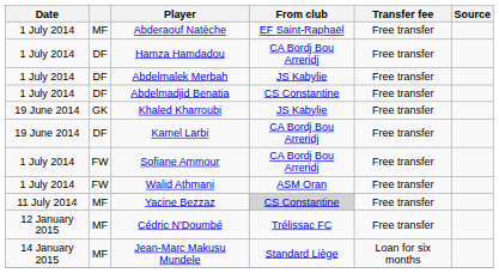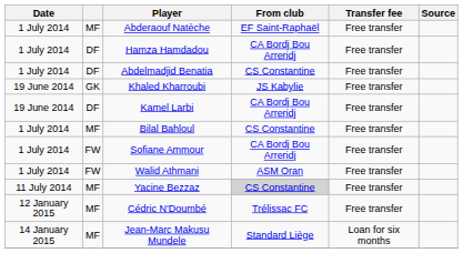 <table class="wikitable sortable" style="width:70%; text-align:center; font-size:85%; text-align:centre;">
 <tr>
 <th>Date</th>
 <th></th>
 <th>Player</th>
 <th>From club</th>
 <th>Transfer fee</th>
 <th>Source</th>
 </tr>
 <tr>
 <td>1 July 2014</td>
 <td>MF</td>
 <td> <a href='#'>Abderaouf Natèche</a></td>
 <td> <a href='#'>EF Saint-Raphaël</a></td>
 <td>Free transfer</td>
 <td></td>
 </tr>
 <tr>
 <td>1 July 2014</td>
 <td>DF</td>
 <td> <a href='#'>Hamza Hamdadou</a></td>
 <td><a href='#'>CA Bordj Bou Arreridj</a></td>
 <td>Free transfer</td>
 <td></td>
 </tr>
 <tr>
 <td>1 July 2014</td>
 <td>DF</td>
-<td> <a href='#'>Abdelmalek Merbah</a></td>
-<td><a href='#'>JS Kabylie</a></td>
-<td>Free transfer</td>
-<td></td>
-</tr>
-<tr>
-<td>1 July 2014</td>
-<td>DF</td>
 <td> <a href='#'>Abdelmadjid Benatia</a></td>
 <td><a href='#'>CS Constantine</a></td>
 <td>Free transfer</td>
 <td></td>
 </tr>
 <tr>
 <td>19 June 2014</td>
 <td>GK</td>
 <td> <a href='#'>Khaled Kharroubi</a></td>
 <td><a href='#'>JS Kabylie</a></td>
 <td>Free transfer</td>
 <td></td>
 </tr>
 <tr>
 <td>19 June 2014</td>
 <td>DF</td>
 <td> <a href='#'>Kamel Larbi</a></td>
 <td><a href='#'>CA Bordj Bou Arreridj</a></td>
+<td>Free transfer</td>
+<td></td>
+</tr>
+<tr>
+<td>1 July 2014</td>
+<td>MF</td>
+<td> <a href='#'>Bilal Bahloul</a></td>
+<td><a href='#'>CS Constantine</a></td>
 <td>Free transfer</td>
 <td></td>
 </tr>
 <tr>
 <td>1 July 2014</td>
 <td>FW</td>
 <td> <a href='#'>Sofiane Ammour</a></td>
 <td><a href='#'>CA Bordj Bou Arreridj</a></td>
 <td>Free transfer</td>
 <td></td>
 </tr>
 <tr>
 <td>1 July 2014</td>
 <td>FW</td>
 <td> <a href='#'>Walid Athmani</a></td>
 <td><a href='#'>ASM Oran</a></td>
 <td>Free transfer</td>
 <td></td>
 </tr>
 <tr>
 <td>11 July 2014</td>
 <td>MF</td>
 <td> <a href='#'>Yacine Bezzaz</a></td>
 <td style="background: lightgrey;"><a href='#'>CS Constantine</a></td>
 <td>Free transfer</td>
 <td></td>
 </tr>
 <tr>
 <td>12 January 2015</td>
 <td>MF</td>
 <td> <a href='#'>Cédric N'Doumbé</a></td>
 <td> <a href='#'>Trélissac FC</a></td>
 <td>Free transfer</td>
 <td></td>
 </tr>
 <tr>
 <td>14 January 2015</td>
 <td>MF</td>
 <td> <a href='#'>Jean-Marc Makusu Mundele</a></td>
 <td> <a href='#'>Standard Liège</a></td>
 <td>Loan for six months</td>
 <td></td>
 </tr>
 <tr>
 </tr>
 </table>
